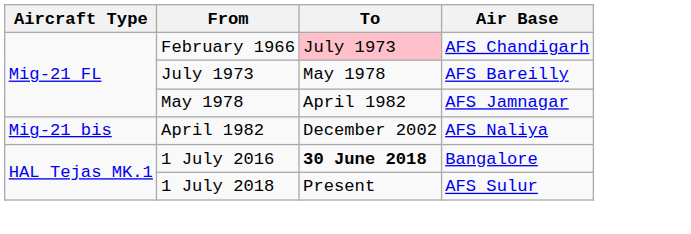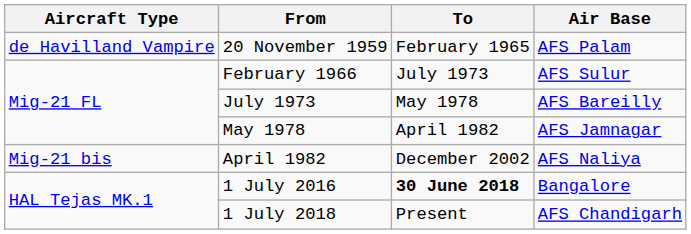 <table class="wikitable">
 <tr>
 <th>Aircraft Type</th>
 <th>From</th>
 <th>To</th>
 <th>Air Base</th>
 </tr>
 <tr>
+<td><a href='#'>de Havilland Vampire</a></td>
+<td>20 November 1959</td>
+<td>February 1965</td>
+<td><a href='#'>AFS Palam</a></td>
+</tr>
+<tr>
 <td rowspan='3'><a href='#'>Mig-21 FL</a></td>
 <td>February 1966</td>
-<td style="background: pink;">July 1973</td>
-<td><a href='#'>AFS Chandigarh</a></td>
+<td>July 1973</td>
+<td><a href='#'>AFS Sulur</a></td>
 </tr>
 <tr>
 <td>July  1973</td>
 <td>May 1978</td>
 <td><a href='#'>AFS Bareilly</a></td>
 </tr>
 <tr>
 <td>May 1978</td>
 <td>April 1982</td>
 <td><a href='#'>AFS Jamnagar</a></td>
 </tr>
 <tr>
 <td><a href='#'>Mig-21 bis</a></td>
 <td>April 1982</td>
 <td>December 2002</td>
 <td><a href='#'>AFS Naliya</a></td>
 </tr>
 <tr>
 <td rowspan='2'><a href='#'>HAL Tejas MK.1</a></td>
 <td>1 July 2016</td>
 <td><strong>30 June 2018</strong></td>
 <td><a href='#'>Bangalore</a></td>
 </tr>
 <tr>
 <td>1 July 2018</td>
 <td>Present</td>
-<td><a href='#'>AFS Sulur</a></td>
+<td><a href='#'>AFS Chandigarh</a></td>
 </tr>
 </table>
